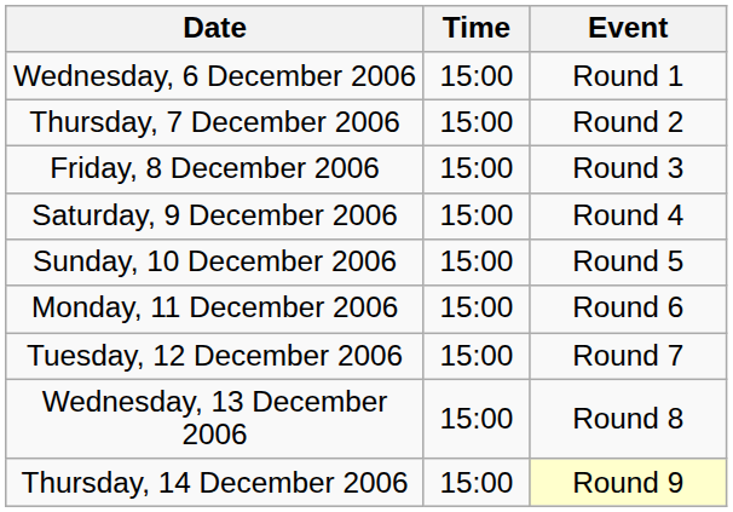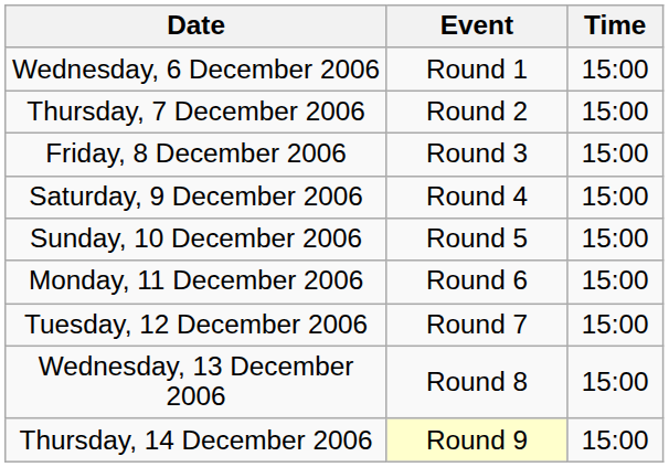 <table class = "wikitable" style="text-align:center;">
 <tr>
 <th width=220>Date</th>
+<th width=100>Event</th>
 <th width=50>Time</th>
-<th width=100>Event</th>
 </tr>
 <tr>
 <td>Wednesday, 6 December 2006</td>
+<td>Round 1</td>
 <td>15:00</td>
-<td>Round 1</td>
 </tr>
 <tr>
 <td>Thursday, 7 December 2006</td>
+<td>Round 2</td>
 <td>15:00</td>
-<td>Round 2</td>
 </tr>
 <tr>
 <td>Friday, 8 December 2006</td>
+<td>Round 3</td>
 <td>15:00</td>
-<td>Round 3</td>
 </tr>
 <tr>
 <td>Saturday, 9 December 2006</td>
+<td>Round 4</td>
 <td>15:00</td>
-<td>Round 4</td>
 </tr>
 <tr>
 <td>Sunday, 10 December 2006</td>
+<td>Round 5</td>
 <td>15:00</td>
-<td>Round 5</td>
 </tr>
 <tr>
 <td>Monday, 11 December 2006</td>
+<td>Round 6</td>
 <td>15:00</td>
-<td>Round 6</td>
 </tr>
 <tr>
 <td>Tuesday, 12 December 2006</td>
+<td>Round 7</td>
 <td>15:00</td>
-<td>Round 7</td>
 </tr>
 <tr>
 <td>Wednesday, 13 December 2006</td>
+<td>Round 8</td>
 <td>15:00</td>
-<td>Round 8</td>
 </tr>
 <tr>
 <td>Thursday, 14 December 2006</td>
+<td style="background:#ffffcc;">Round 9</td>
 <td>15:00</td>
-<td style="background:#ffffcc;">Round 9</td>
 </tr>
 </table>
